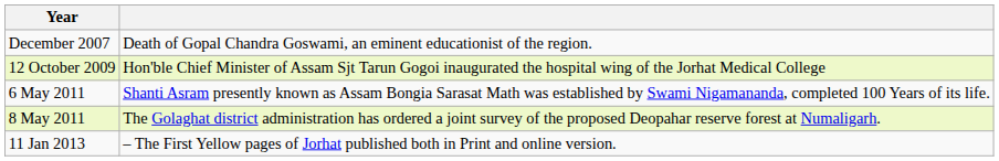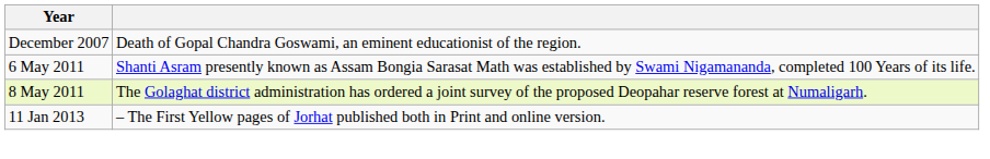 <table class="wikitable">
 <tr>
 <th><strong>Year</strong></th>
 <th></th>
 </tr>
 <tr>
 <td>December 2007</td>
 <td>Death of Gopal Chandra Goswami, an eminent educationist of the region.</td>
-</tr>
-<tr bgcolor="#EEF9CA">
-<td>12 October 2009</td>
-<td>Hon'ble Chief Minister of Assam Sjt Tarun Gogoi inaugurated the hospital wing of the Jorhat Medical College</td>
 </tr>
 <tr>
 <td>6 May 2011</td>
 <td><a href='#'>Shanti Asram</a> presently known as Assam Bongia Sarasat Math was established by <a href='#'>Swami Nigamananda</a>, completed 100 Years of its life.</td>
 </tr>
 <tr bgcolor="#EEF9CA">
 <td>8 May 2011</td>
 <td>The <a href='#'>Golaghat district</a> administration has ordered a joint survey of the proposed Deopahar reserve forest at <a href='#'>Numaligarh</a>.</td>
 </tr>
 <tr>
 <td>11 Jan 2013</td>
 <td> – The First Yellow pages of <a href='#'>Jorhat</a> published both in Print and online version.</td>
 </tr>
 </table>
